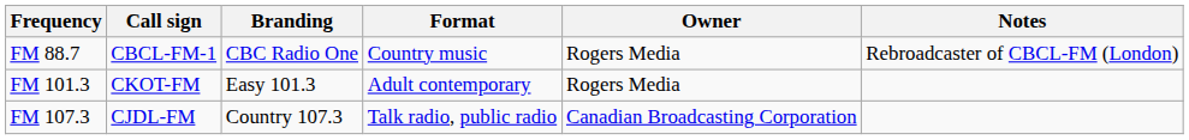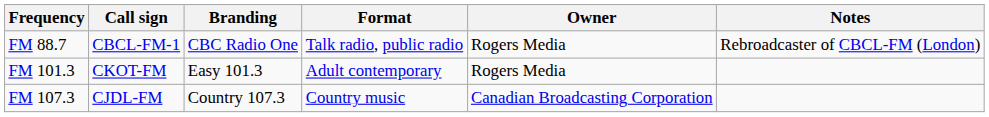 <table class="wikitable sortable">
 <tr>
 <th>Frequency</th>
 <th>Call sign</th>
 <th>Branding</th>
 <th>Format</th>
 <th>Owner</th>
 <th>Notes</th>
 </tr>
 <tr>
 <td><a href='#'>FM</a> 88.7</td>
 <td><a href='#'>CBCL-FM-1</a></td>
 <td><a href='#'>CBC Radio One</a></td>
-<td><a href='#'>Country music</a></td>
+<td><a href='#'>Talk radio</a>, <a href='#'>public radio</a></td>
 <td>Rogers Media</td>
 <td>Rebroadcaster of <a href='#'>CBCL-FM</a> (<a href='#'>London</a>)</td>
 </tr>
 <tr>
 <td><a href='#'>FM</a> 101.3</td>
 <td><a href='#'>CKOT-FM</a></td>
 <td>Easy 101.3</td>
 <td><a href='#'>Adult contemporary</a></td>
 <td>Rogers Media</td>
 <td></td>
 </tr>
 <tr>
 <td><a href='#'>FM</a> 107.3</td>
 <td><a href='#'>CJDL-FM</a></td>
 <td>Country 107.3</td>
-<td><a href='#'>Talk radio</a>, <a href='#'>public radio</a></td>
+<td><a href='#'>Country music</a></td>
 <td><a href='#'>Canadian Broadcasting Corporation</a></td>
 <td></td>
 </tr>
 </table>
